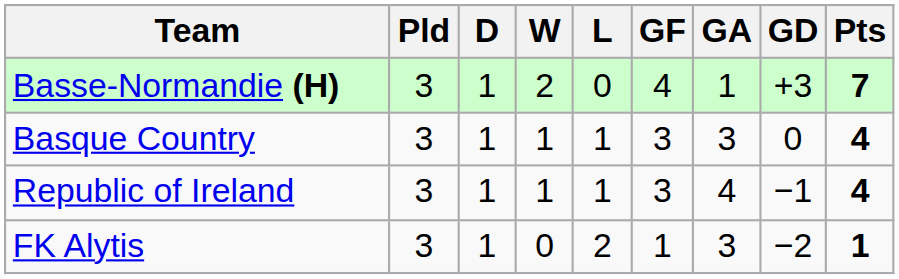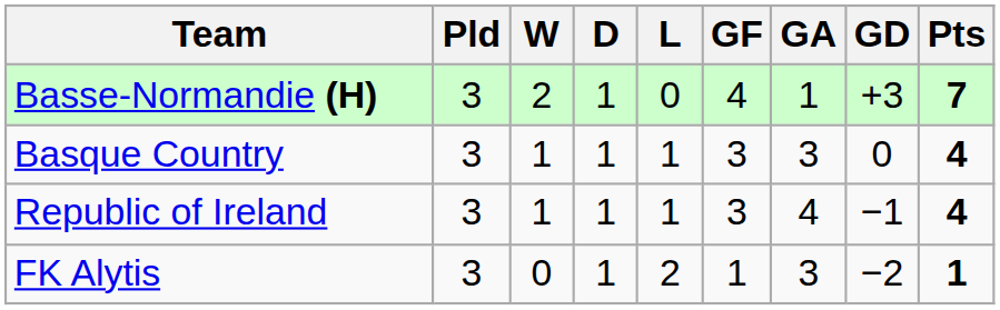 <table class="wikitable" style="text-align:center;">
 <tr>
 <th width=175>Team</th>
 <th width=20 abbr="Played">Pld</th>
+<th width=20 abbr="Won">W</th>
 <th width=20 abbr="Drawn">D</th>
-<th width=20 abbr="Won">W</th>
 <th width=20 abbr="Lost">L</th>
 <th width=20 abbr="Goals for">GF</th>
 <th width=20 abbr="Goals against">GA</th>
 <th width=20 abbr="Goal difference">GD</th>
 <th width=20 abbr="Points">Pts</th>
 </tr>
 <tr bgcolor=#ccffcc>
 <td align=left> <a href='#'>Basse-Normandie</a> <strong>(H)</strong></td>
 <td>3</td>
+<td>2</td>
 <td>1</td>
-<td>2</td>
 <td>0</td>
 <td>4</td>
 <td>1</td>
 <td>+3</td>
 <td><strong>7</strong></td>
 </tr>
 <tr>
 <td align=left> <a href='#'>Basque Country</a></td>
 <td>3</td>
 <td>1</td>
 <td>1</td>
 <td>1</td>
 <td>3</td>
 <td>3</td>
 <td>0</td>
 <td><strong>4</strong></td>
 </tr>
 <tr>
 <td align=left> <a href='#'>Republic of Ireland</a></td>
 <td>3</td>
 <td>1</td>
 <td>1</td>
 <td>1</td>
 <td>3</td>
 <td>4</td>
 <td>−1</td>
 <td><strong>4</strong></td>
 </tr>
 <tr>
 <td align=left> <a href='#'>FK Alytis</a></td>
 <td>3</td>
+<td>0</td>
 <td>1</td>
-<td>0</td>
 <td>2</td>
 <td>1</td>
 <td>3</td>
 <td>−2</td>
 <td><strong>1</strong></td>
 </tr>
 </table>
